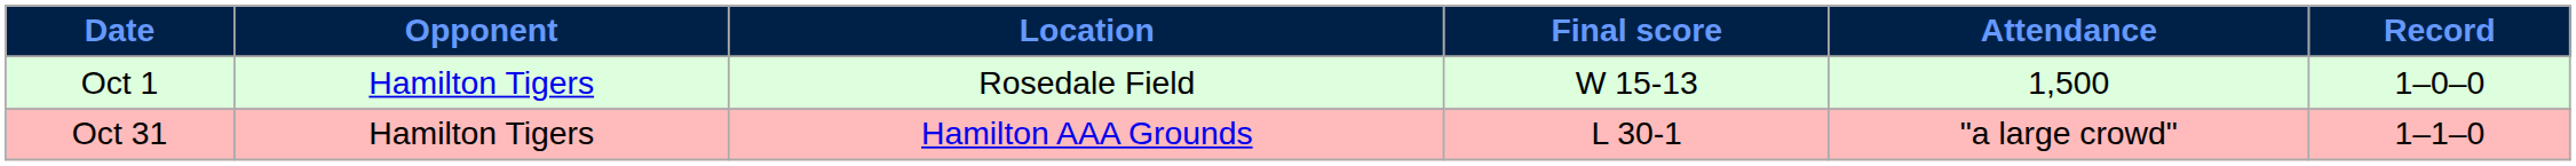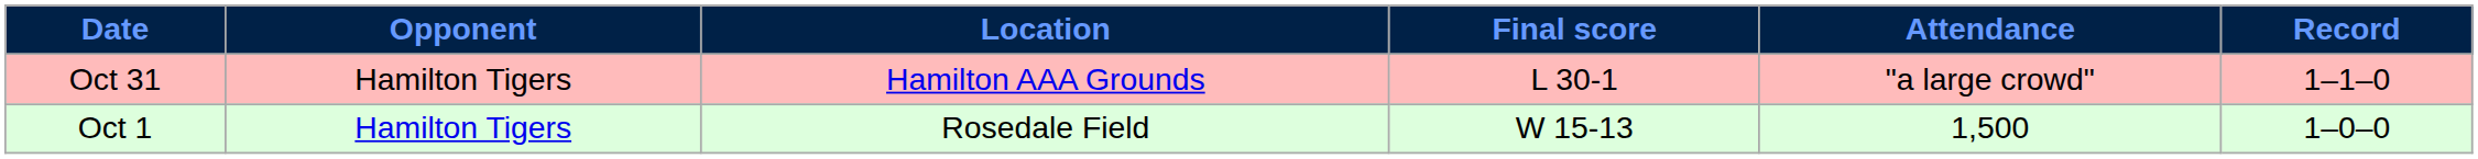 <table class="wikitable" width="80%">
 <tr align="center"  style="background:#002147;color:#6699FF;">
 <td><strong>Date</strong></td>
 <td><strong>Opponent</strong></td>
 <td><strong>Location</strong></td>
 <td><strong>Final score</strong></td>
 <td><strong>Attendance</strong></td>
 <td><strong>Record</strong></td>
 </tr>
+<tr align="center" bgcolor="#ffbbbb">
+<td>Oct 31</td>
+<td>Hamilton Tigers</td>
+<td><a href='#'>Hamilton AAA Grounds</a></td>
+<td>L 30-1</td>
+<td>"a large crowd"</td>
+<td>1–1–0</td>
+</tr>
 <tr align="center" bgcolor="#ddffdd">
 <td>Oct 1</td>
 <td><a href='#'>Hamilton Tigers</a></td>
 <td>Rosedale Field</td>
 <td>W 15-13</td>
 <td>1,500</td>
 <td>1–0–0</td>
 </tr>
-<tr align="center" bgcolor="#ffbbbb">
-<td>Oct 31</td>
-<td>Hamilton Tigers</td>
-<td><a href='#'>Hamilton AAA Grounds</a></td>
-<td>L 30-1</td>
-<td>"a large crowd"</td>
-<td>1–1–0</td>
-</tr>
 </table>
